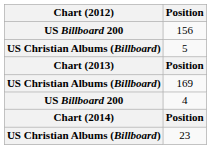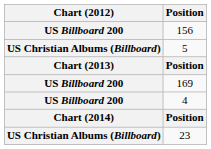 <table class="wikitable plainrowheaders" style="text-align:center">
 <tr>
 <th scope="col">Chart (2012)</th>
 <th scope="col">Position</th>
 </tr>
 <tr>
 <th scope="row">US <em>Billboard</em> 200</th>
 <td>156</td>
 </tr>
 <tr>
 <th scope="row">US Christian Albums (<em>Billboard</em>)</th>
 <td>5</td>
 </tr>
 <tr>
 <th scope="col">Chart (2013)</th>
 <th scope="col">Position</th>
 </tr>
 <tr>
-<th scope="row">US Christian Albums (<em>Billboard</em>)</th>
+<th scope="row">US <em>Billboard</em> 200</th>
 <td>169</td>
 </tr>
 <tr>
 <th scope="row">US <em>Billboard</em> 200</th>
 <td>4</td>
 </tr>
 <tr>
 <th scope="col">Chart (2014)</th>
 <th scope="col">Position</th>
 </tr>
 <tr>
 <th scope="row">US Christian Albums (<em>Billboard</em>)</th>
 <td>23</td>
 </tr>
 </table>
